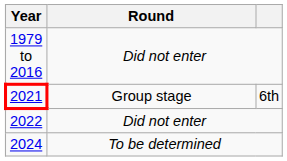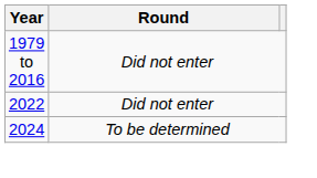 <table class="wikitable" style="text-align: center; font-size:90%">
 <tr>
 <th>Year</th>
 <th style="width:200px">Round</th>
 <th></th>
 </tr>
 <tr>
 <td><a href='#'>1979</a><br>to<br><a href='#'>2016</a></td>
 <td colspan="2"><em>Did not enter</em></td>
 </tr>
 <tr>
-<td style="border: 3px solid red"><a href='#'>2021</a></td>
-<td>Group stage</td>
-<td>6th</td>
-</tr>
-<tr>
 <td><a href='#'>2022</a></td>
 <td colspan="2"><em>Did not enter</em></td>
 </tr>
 <tr>
 <td><a href='#'>2024</a></td>
 <td colspan="2"><em>To be determined</em></td>
 </tr>
 </table>
